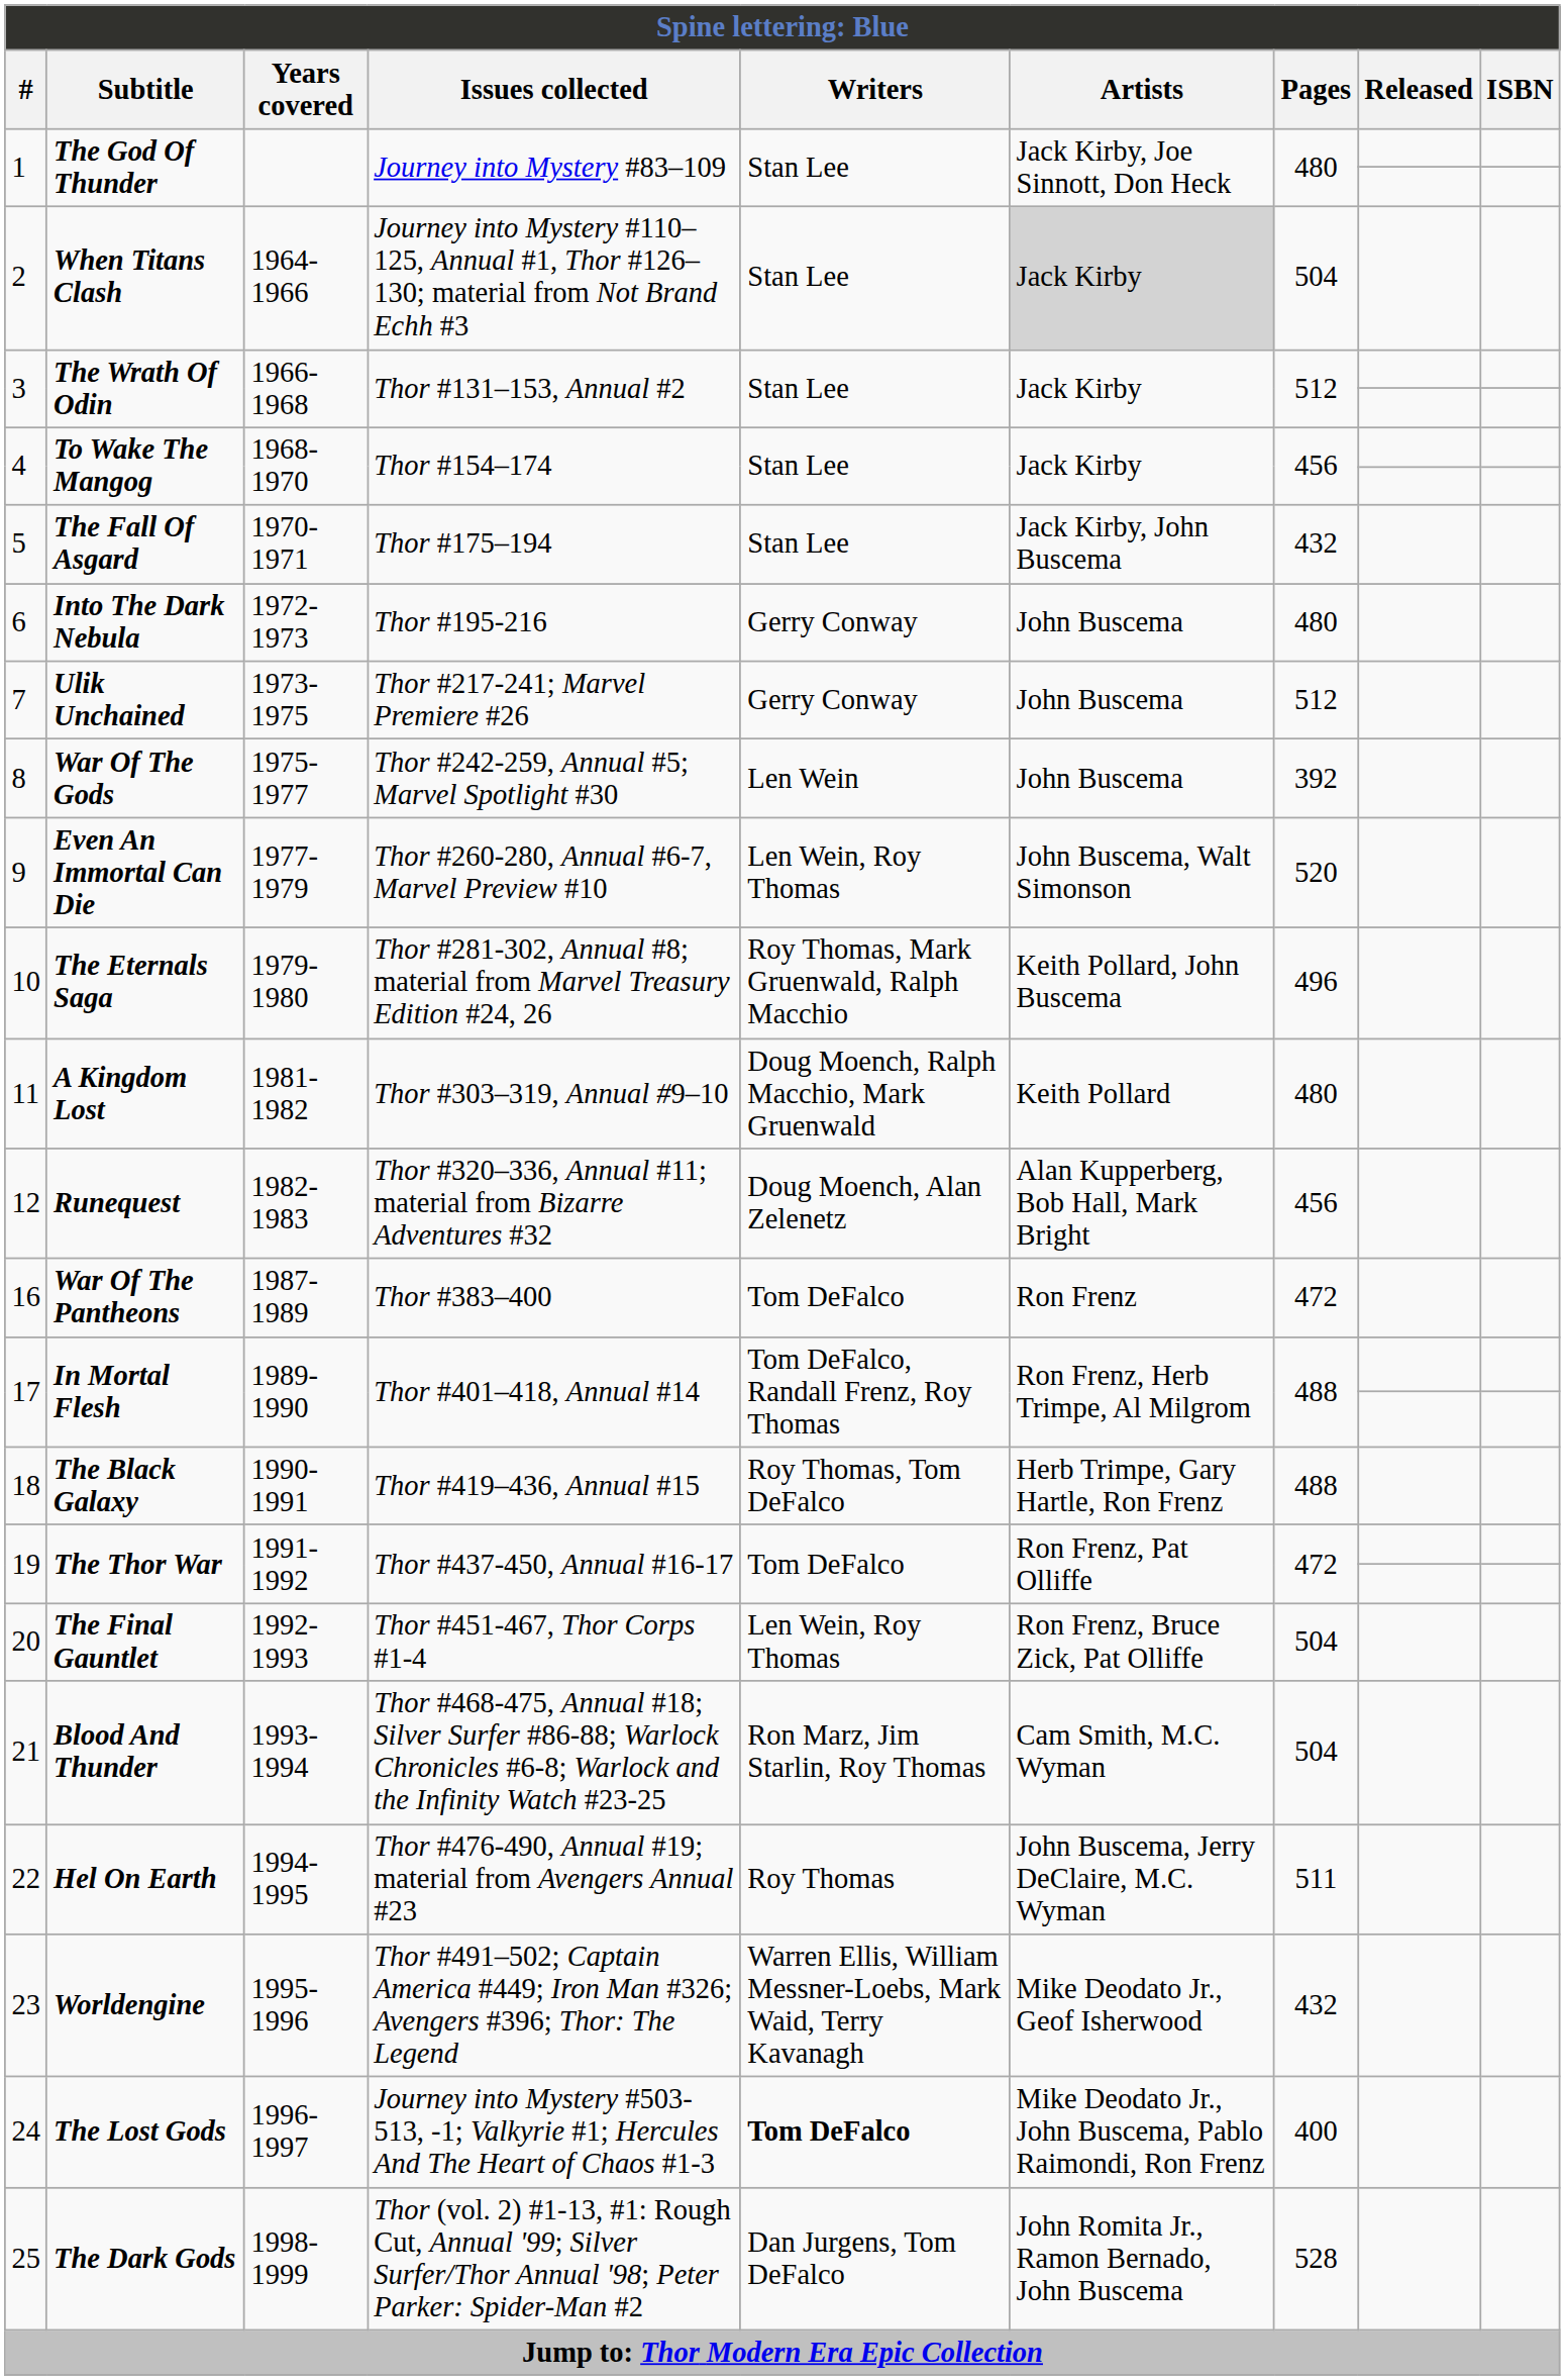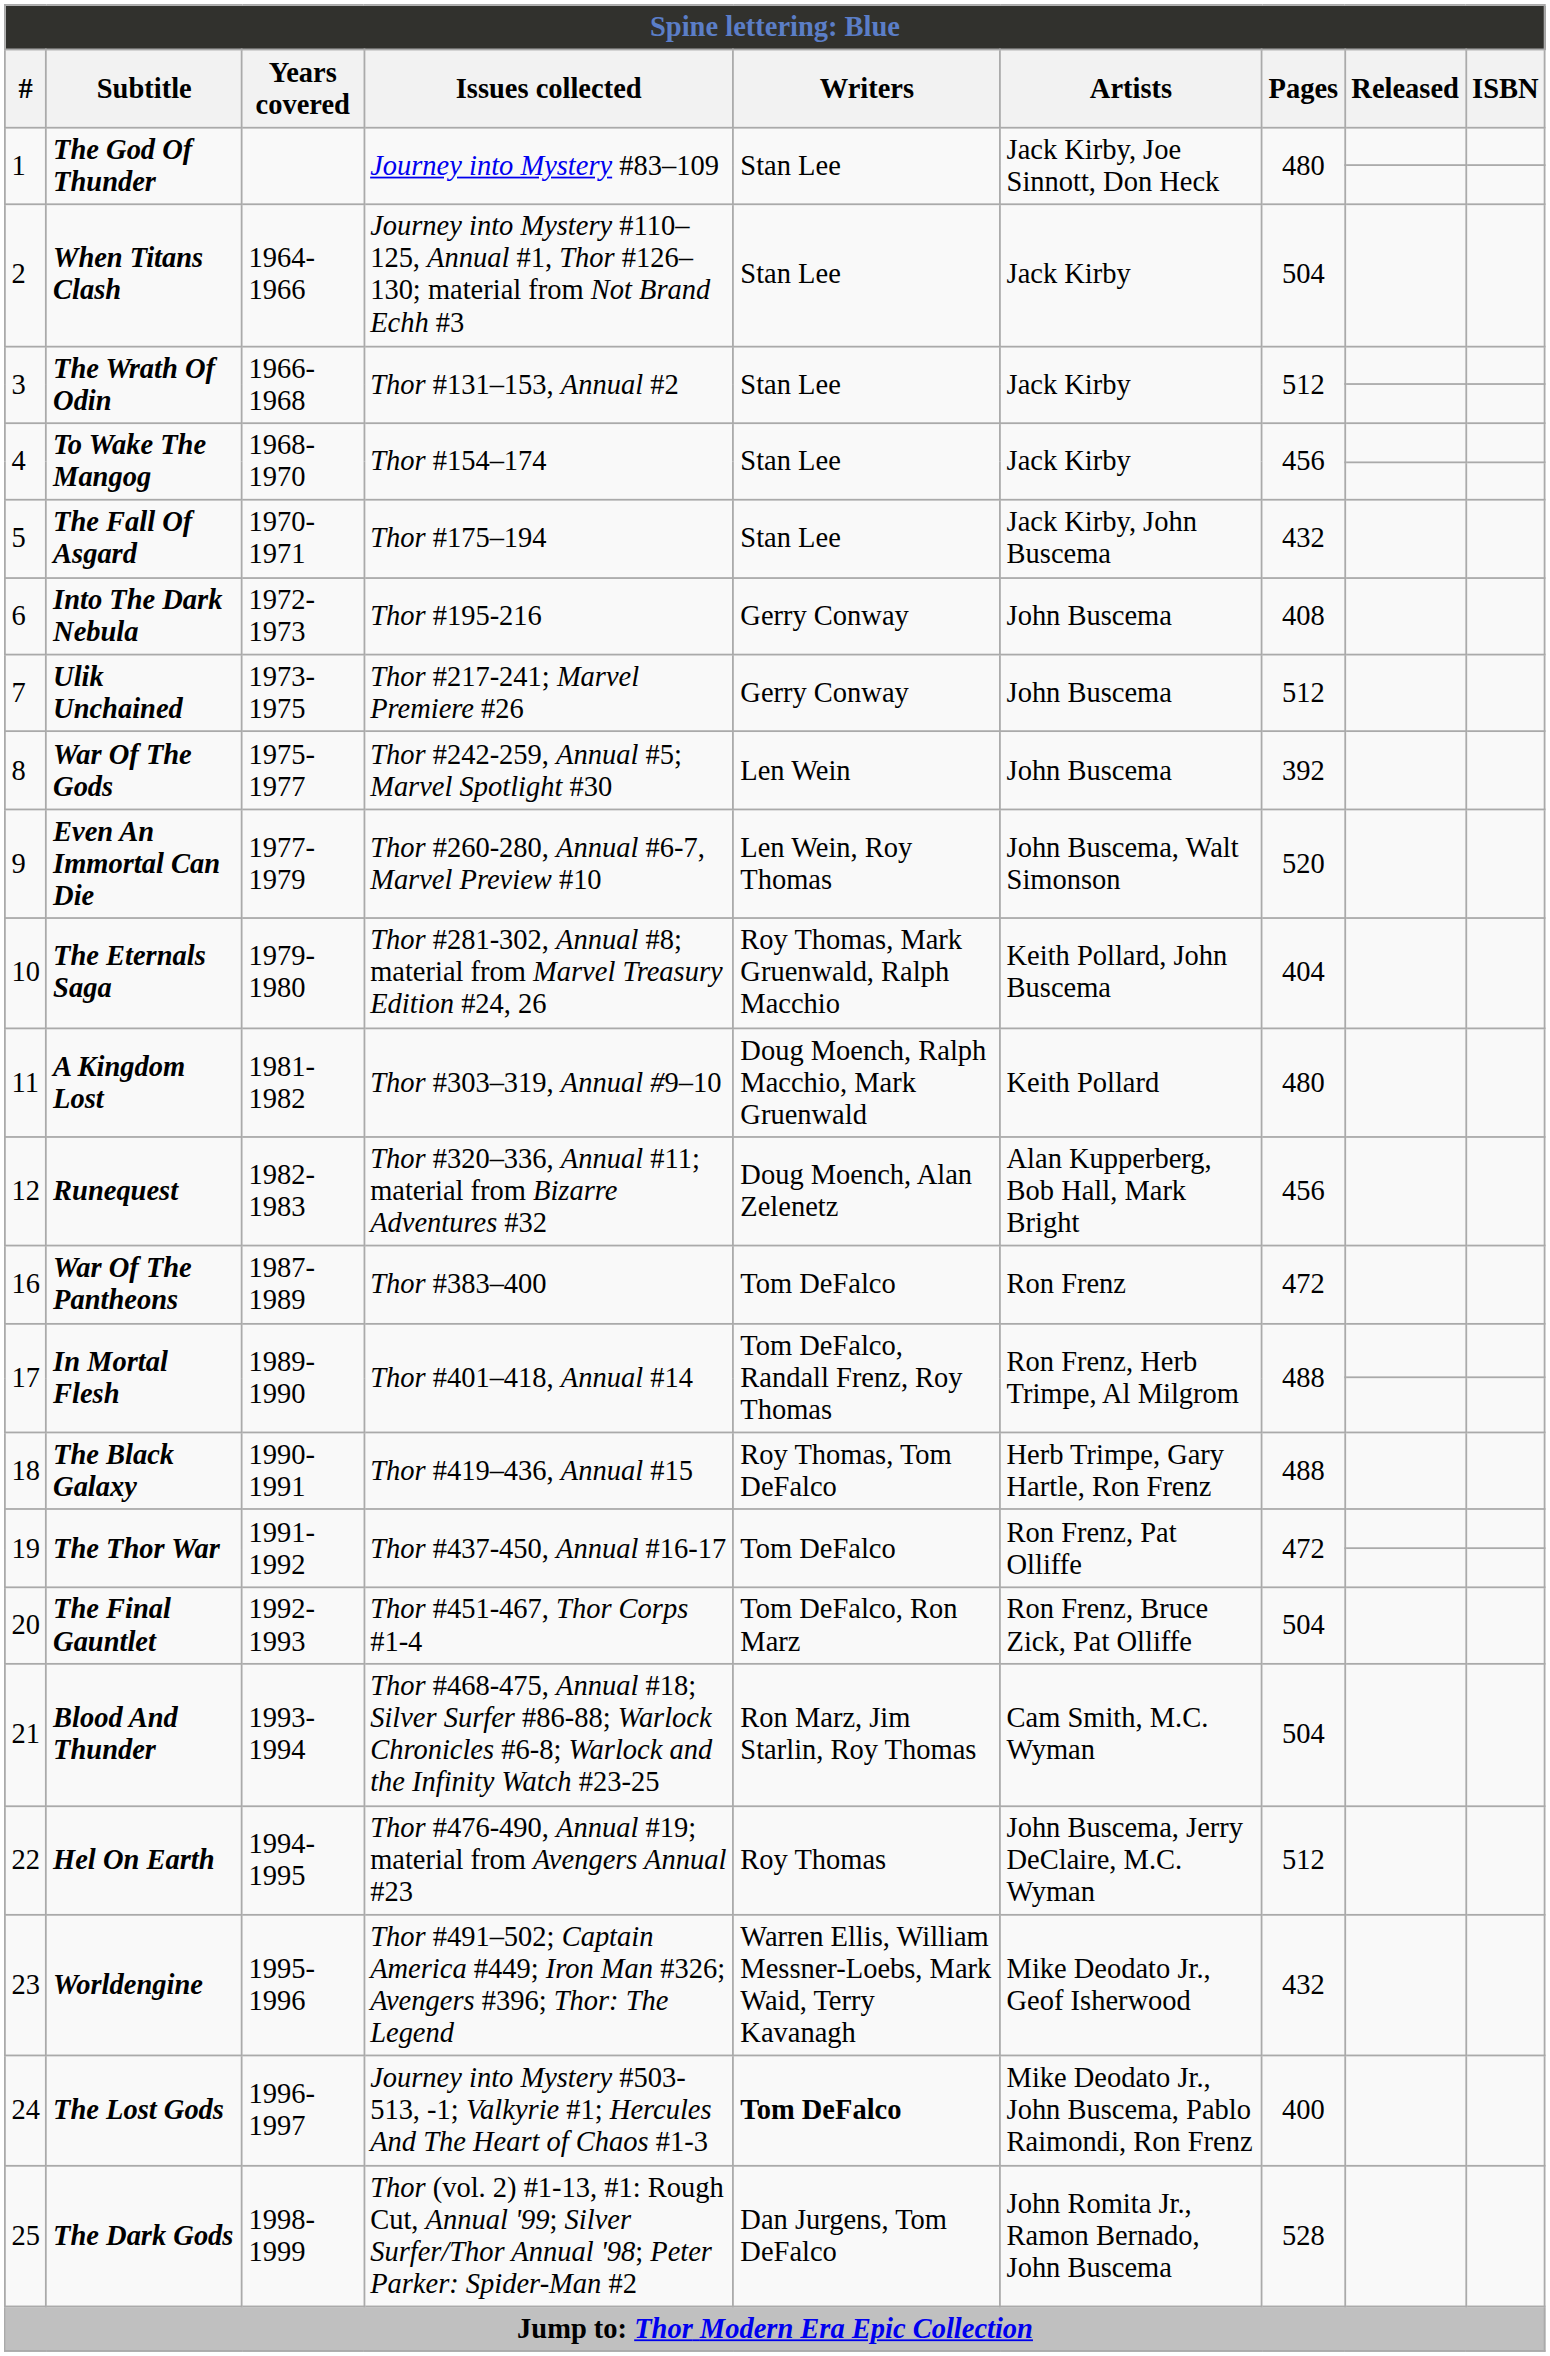 <table class="wikitable sortable" width=98%>
 <tr>
 <th colspan=9 style="background-color: #31312D; color: #5B7EC7;">Spine lettering: Blue</th>
 </tr>
 <tr>
 <th class="unsortable">#</th>
 <th class="unsortable">Subtitle</th>
 <th>Years covered</th>
 <th class="unsortable">Issues collected</th>
 <th class="unsortable">Writers</th>
 <th class="unsortable">Artists</th>
 <th class="unsortable">Pages</th>
 <th>Released</th>
 <th class="unsortable">ISBN</th>
 </tr>
 <tr>
 <td rowspan=2>1</td>
 <td rowspan=2><strong><em>The God Of Thunder</em></strong></td>
 <td rowspan=2></td>
 <td rowspan=2><em><a href='#'>Journey into Mystery</a></em> #83–109</td>
 <td rowspan=2>Stan Lee</td>
 <td rowspan=2>Jack Kirby, Joe Sinnott, Don Heck</td>
 <td style="text-align: center;" rowspan=2>480</td>
 <td></td>
 <td></td>
 </tr>
 <tr>
 <td></td>
 <td></td>
 </tr>
 <tr>
 <td>2</td>
 <td><strong><em>When Titans Clash</em></strong></td>
 <td>1964-1966</td>
 <td><em>Journey into Mystery</em> #110–125, <em>Annual</em> #1, <em>Thor</em> #126–130; material from <em>Not Brand Echh</em> #3</td>
 <td>Stan Lee</td>
-<td style="background: lightgrey;">Jack Kirby</td>
+<td>Jack Kirby</td>
 <td style="text-align: center;">504</td>
 <td></td>
 <td></td>
 </tr>
 <tr>
 <td rowspan=2>3</td>
 <td rowspan=2><strong><em>The Wrath Of Odin</em></strong></td>
 <td rowspan=2>1966-1968</td>
 <td rowspan=2><em>Thor</em> #131–153, <em>Annual</em> #2</td>
 <td rowspan=2>Stan Lee</td>
 <td rowspan=2>Jack Kirby</td>
 <td style="text-align: center;" rowspan=2>512</td>
 <td></td>
 <td></td>
 </tr>
 <tr>
 <td></td>
 <td></td>
 </tr>
 <tr>
 <td rowspan=2>4</td>
 <td rowspan=2><strong><em>To Wake The Mangog</em></strong></td>
 <td rowspan=2>1968-1970</td>
 <td rowspan=2><em>Thor</em> #154–174</td>
 <td rowspan=2>Stan Lee</td>
 <td rowspan=2>Jack Kirby</td>
 <td style="text-align: center;" rowspan=2>456</td>
 <td></td>
 <td></td>
 </tr>
 <tr>
 <td></td>
 <td></td>
 </tr>
 <tr>
 <td>5</td>
 <td><strong><em>The Fall Of Asgard</em></strong></td>
 <td>1970-1971</td>
 <td><em>Thor</em> #175–194</td>
 <td>Stan Lee</td>
 <td>Jack Kirby, John Buscema</td>
 <td style="text-align: center;">432</td>
 <td></td>
 <td></td>
 </tr>
 <tr>
 <td>6</td>
 <td><strong><em>Into The Dark Nebula</em></strong></td>
 <td>1972-1973</td>
 <td><em>Thor</em> #195-216</td>
 <td>Gerry Conway</td>
 <td>John Buscema</td>
-<td style="text-align: center;">480</td>
+<td style="text-align: center;">408</td>
 <td></td>
 <td></td>
 </tr>
 <tr>
 <td>7</td>
 <td><strong><em>Ulik Unchained</em></strong></td>
 <td>1973-1975</td>
 <td><em>Thor</em> #217-241; <em>Marvel Premiere</em> #26</td>
 <td>Gerry Conway</td>
 <td>John Buscema</td>
 <td style="text-align: center;">512</td>
 <td></td>
 <td></td>
 </tr>
 <tr>
 <td>8</td>
 <td><strong><em>War Of The Gods</em></strong></td>
 <td>1975-1977</td>
 <td><em>Thor</em> #242-259, <em>Annual</em> #5; <em>Marvel Spotlight</em> #30</td>
 <td>Len Wein</td>
 <td>John Buscema</td>
 <td style="text-align: center;">392</td>
 <td></td>
 <td></td>
 </tr>
 <tr>
 <td>9</td>
 <td><strong><em>Even An Immortal Can Die</em></strong></td>
 <td>1977-1979</td>
 <td><em>Thor</em> #260-280, <em>Annual</em> #6-7, <em>Marvel Preview</em> #10</td>
 <td>Len Wein, Roy Thomas</td>
 <td>John Buscema, Walt Simonson</td>
 <td style="text-align: center;">520</td>
 <td></td>
 <td></td>
 </tr>
 <tr>
 <td>10</td>
 <td><strong><em>The Eternals Saga</em></strong></td>
 <td>1979-1980</td>
 <td><em>Thor</em> #281-302, <em>Annual</em> #8; material from <em>Marvel Treasury Edition</em>  #24, 26</td>
 <td>Roy Thomas, Mark Gruenwald, Ralph Macchio</td>
 <td>Keith Pollard, John Buscema</td>
-<td style="text-align: center;">496</td>
+<td style="text-align: center;">404</td>
 <td></td>
 <td></td>
 </tr>
 <tr>
 <td>11</td>
 <td><strong><em>A Kingdom Lost</em></strong></td>
 <td>1981-1982</td>
 <td><em>Thor</em> #303–319, <em>Annual #</em>9–10</td>
 <td>Doug Moench, Ralph Macchio, Mark Gruenwald</td>
 <td>Keith Pollard</td>
 <td style="text-align: center;">480</td>
 <td></td>
 <td></td>
 </tr>
 <tr>
 <td>12</td>
 <td><strong><em>Runequest</em></strong></td>
 <td>1982-1983</td>
 <td><em>Thor</em> #320–336, <em>Annual</em> #11; material from <em>Bizarre Adventures</em> #32</td>
 <td>Doug Moench, Alan Zelenetz</td>
 <td>Alan Kupperberg, Bob Hall, Mark Bright</td>
 <td style="text-align: center;">456</td>
 <td></td>
 <td></td>
 </tr>
 <tr>
 <td>16</td>
 <td><strong><em>War Of The Pantheons</em></strong></td>
 <td>1987-1989</td>
 <td><em>Thor</em> #383–400</td>
 <td>Tom DeFalco</td>
 <td>Ron Frenz</td>
 <td style="text-align: center;">472</td>
 <td></td>
 <td></td>
 </tr>
 <tr>
 <td rowspan=2>17</td>
 <td rowspan=2><strong><em>In Mortal Flesh</em></strong></td>
 <td rowspan=2>1989-1990</td>
 <td rowspan=2><em>Thor</em> #401–418, <em>Annual</em> #14</td>
 <td rowspan=2>Tom DeFalco, Randall Frenz, Roy Thomas</td>
 <td rowspan=2>Ron Frenz, Herb Trimpe, Al Milgrom</td>
 <td style="text-align: center;" rowspan=2>488</td>
 <td></td>
 <td></td>
 </tr>
 <tr>
 <td></td>
 <td></td>
 </tr>
 <tr>
 <td>18</td>
 <td><strong><em>The Black Galaxy</em></strong></td>
 <td>1990-1991</td>
 <td><em>Thor</em> #419–436, <em>Annual</em> #15</td>
 <td>Roy Thomas, Tom DeFalco</td>
 <td>Herb Trimpe, Gary Hartle, Ron Frenz</td>
 <td style="text-align: center;">488</td>
 <td></td>
 <td></td>
 </tr>
 <tr>
 <td rowspan=2>19</td>
 <td rowspan=2><strong><em>The Thor War</em></strong></td>
 <td rowspan=2>1991-1992</td>
 <td rowspan=2><em>Thor</em> #437-450, <em>Annual</em> #16-17</td>
 <td rowspan=2>Tom DeFalco</td>
 <td rowspan=2>Ron Frenz, Pat Olliffe</td>
 <td style="text-align: center;" rowspan=2>472</td>
 <td></td>
 <td></td>
 </tr>
 <tr>
 <td></td>
 <td></td>
 </tr>
 <tr>
 <td>20</td>
 <td><strong><em>The Final Gauntlet</em></strong></td>
 <td>1992-1993</td>
 <td><em>Thor</em> #451-467, <em>Thor Corps</em> #1-4</td>
-<td>Len Wein, Roy Thomas</td>
+<td>Tom DeFalco, Ron Marz</td>
 <td>Ron Frenz, Bruce Zick, Pat Olliffe</td>
 <td style="text-align: center;">504</td>
 <td></td>
 <td></td>
 </tr>
 <tr>
 <td>21</td>
 <td><strong><em>Blood And Thunder</em></strong></td>
 <td>1993-1994</td>
 <td><em>Thor</em> #468-475, <em>Annual</em> #18; <em>Silver Surfer</em> #86-88; <em>Warlock Chronicles</em> #6-8; <em>Warlock and the Infinity Watch</em> #23-25</td>
 <td>Ron Marz, Jim Starlin, Roy Thomas</td>
 <td>Cam Smith, M.C. Wyman</td>
 <td style="text-align: center;">504</td>
 <td></td>
 <td></td>
 </tr>
 <tr>
 <td>22</td>
 <td><strong><em>Hel On Earth</em></strong></td>
 <td>1994-1995</td>
 <td><em>Thor</em> #476-490, <em>Annual</em> #19; material from <em>Avengers Annual</em> #23</td>
 <td>Roy Thomas</td>
 <td>John Buscema, Jerry DeClaire, M.C. Wyman</td>
-<td style="text-align: center;">511</td>
+<td style="text-align: center;">512</td>
 <td></td>
 <td></td>
 </tr>
 <tr>
 <td>23</td>
 <td><strong><em>Worldengine</em></strong></td>
 <td>1995-1996</td>
 <td><em>Thor</em> #491–502; <em>Captain America</em> #449; <em>Iron Man</em> #326; <em>Avengers</em> #396; <em>Thor: The Legend</em></td>
 <td>Warren Ellis, William Messner-Loebs, Mark Waid, Terry Kavanagh</td>
 <td>Mike Deodato Jr., Geof Isherwood</td>
 <td style="text-align: center;">432</td>
 <td></td>
 <td></td>
 </tr>
 <tr>
 <td>24</td>
 <td><strong><em>The Lost Gods</em></strong></td>
 <td>1996-1997</td>
 <td><em>Journey into Mystery</em> #503-513, -1; <em>Valkyrie</em> #1; <em>Hercules And The Heart of Chaos</em> #1-3</td>
 <td><strong>Tom DeFalco</strong></td>
 <td>Mike Deodato Jr., John Buscema, Pablo Raimondi, Ron Frenz</td>
 <td style="text-align: center;">400</td>
 <td></td>
 <td></td>
 </tr>
 <tr>
 <td>25</td>
 <td><strong><em>The Dark Gods</em></strong></td>
 <td>1998-1999</td>
 <td><em>Thor</em> (vol. 2) #1-13, #1: Rough Cut, <em>Annual '99</em>; <em>Silver Surfer/Thor Annual '98</em>; <em>Peter Parker: Spider-Man</em> #2</td>
 <td>Dan Jurgens, Tom DeFalco</td>
 <td>John Romita Jr., Ramon Bernado, John Buscema</td>
 <td style="text-align: center;">528</td>
 <td></td>
 <td></td>
 </tr>
 <tr>
 <th colspan=9 style="background-color: silver;">Jump to: <a href='#'><em>Thor</em> <em>Modern Era Epic Collection</em></a></th>
 </tr>
 </table>
